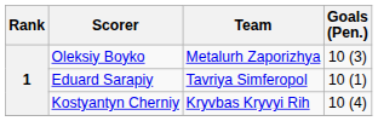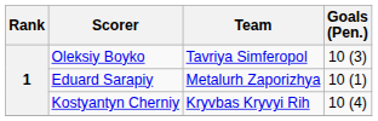 <table class="wikitable">
 <tr>
 <th>Rank</th>
 <th>Scorer</th>
 <th>Team</th>
 <th>Goals<br>(Pen.)</th>
 </tr>
 <tr>
 <th rowspan="3" align="center">1</th>
 <td> <a href='#'>Oleksiy Boyko</a></td>
-<td><a href='#'>Metalurh Zaporizhya</a></td>
+<td><a href='#'>Tavriya Simferopol</a></td>
 <td align=center>10 (3)</td>
 </tr>
 <tr>
 <td> <a href='#'>Eduard Sarapiy</a></td>
-<td><a href='#'>Tavriya Simferopol</a></td>
+<td><a href='#'>Metalurh Zaporizhya</a></td>
 <td align=center>10 (1)</td>
 </tr>
 <tr>
 <td> <a href='#'>Kostyantyn Cherniy</a></td>
 <td><a href='#'>Kryvbas Kryvyi Rih</a></td>
 <td align=center>10 (4)</td>
 </tr>
 <tr>
 </tr>
 </table>
